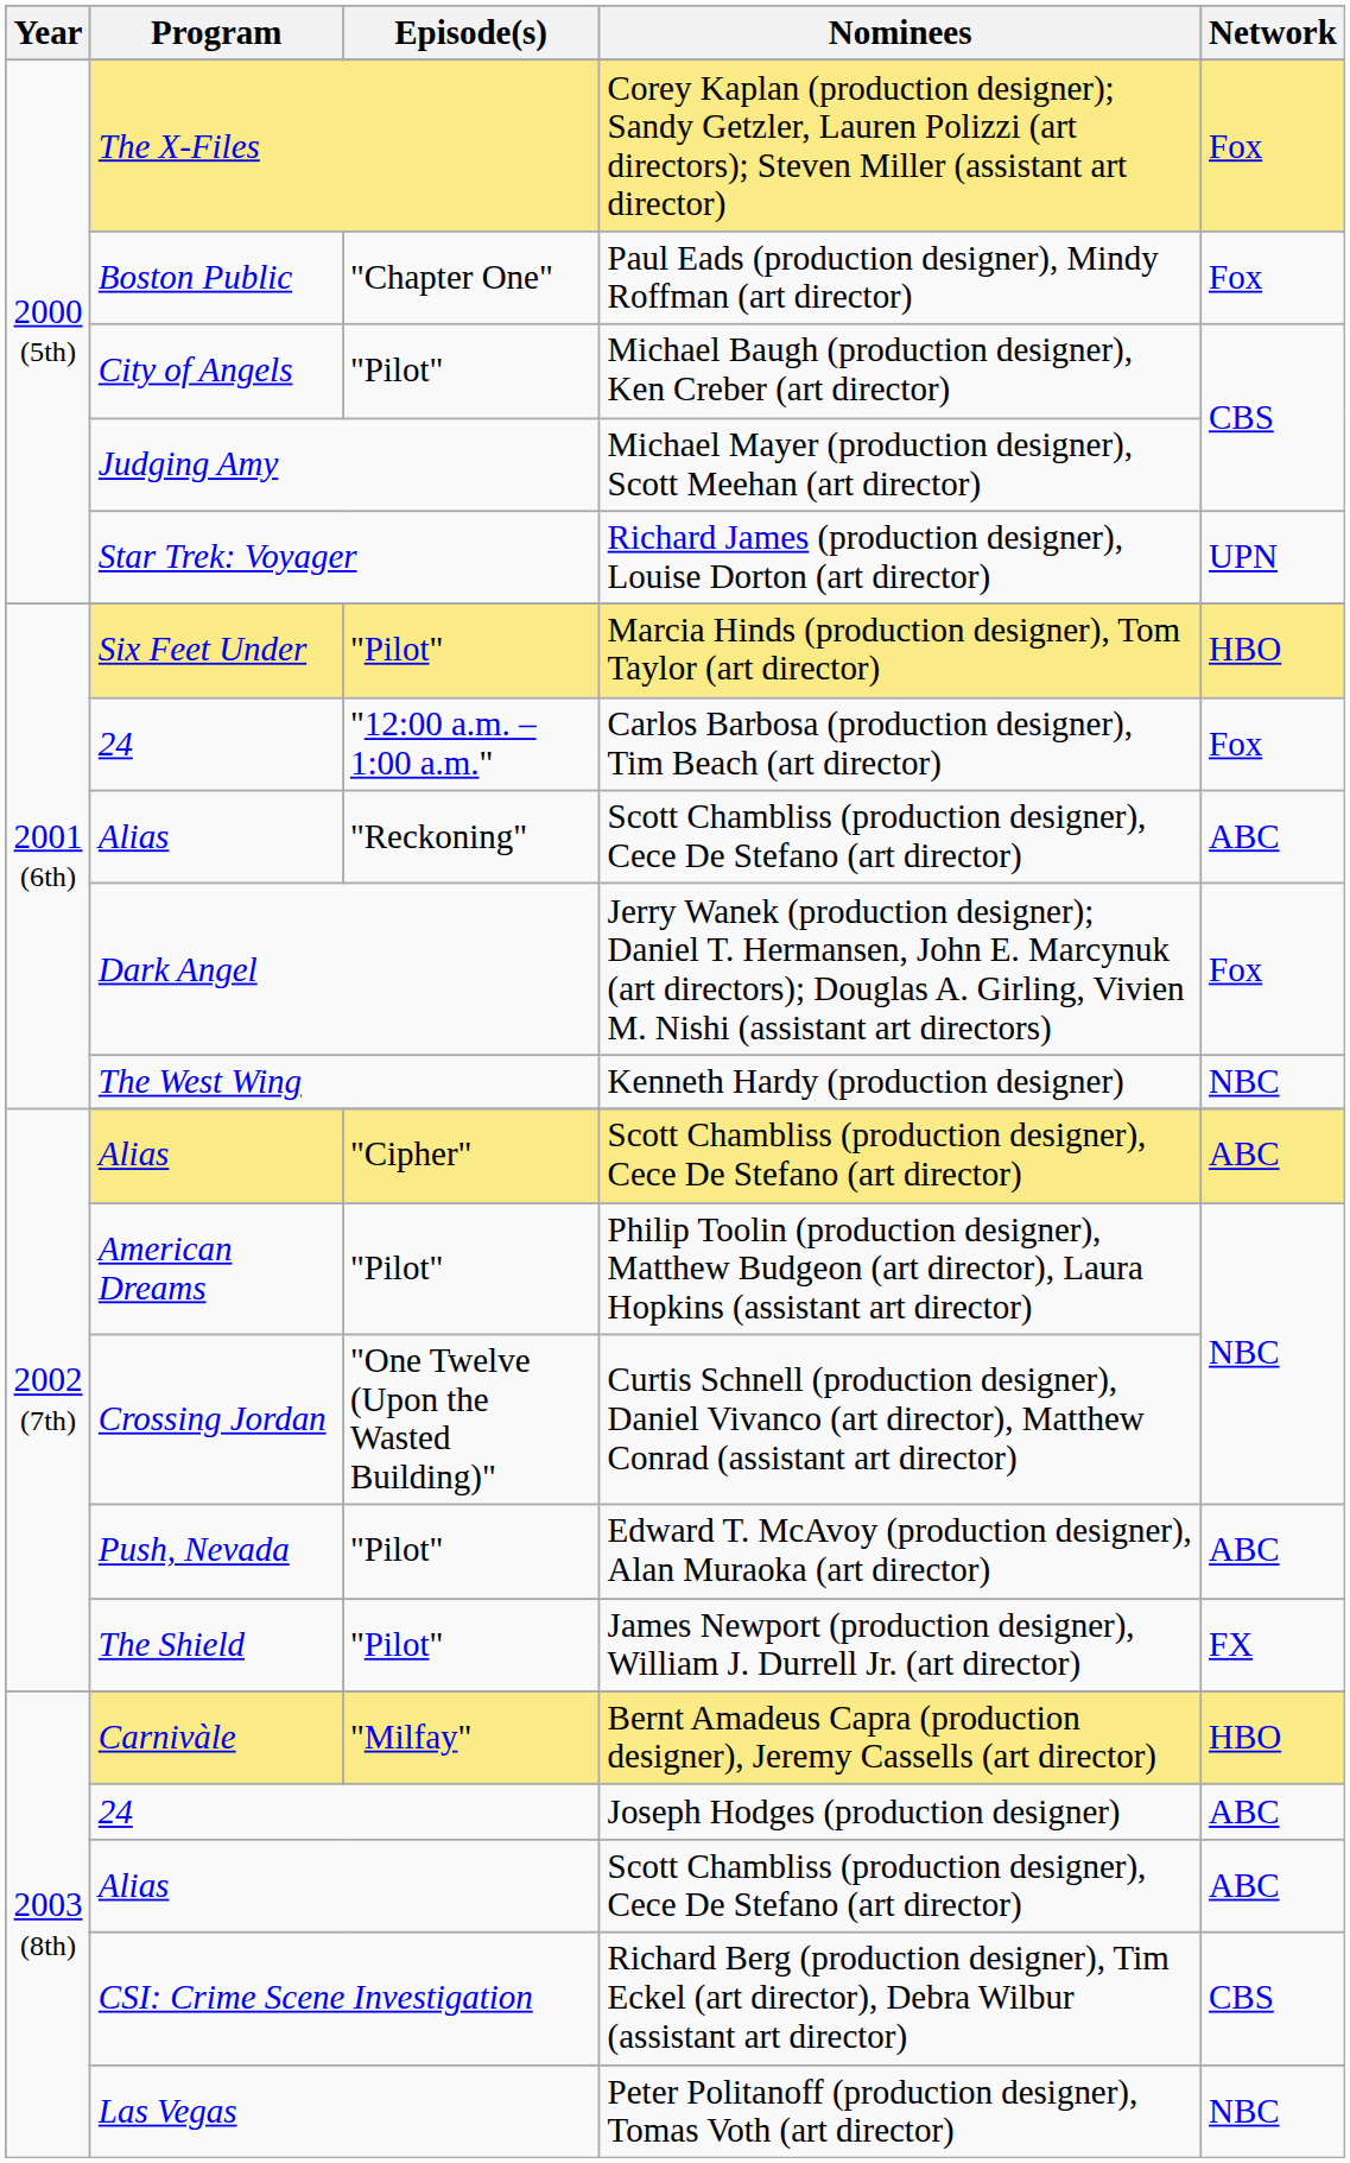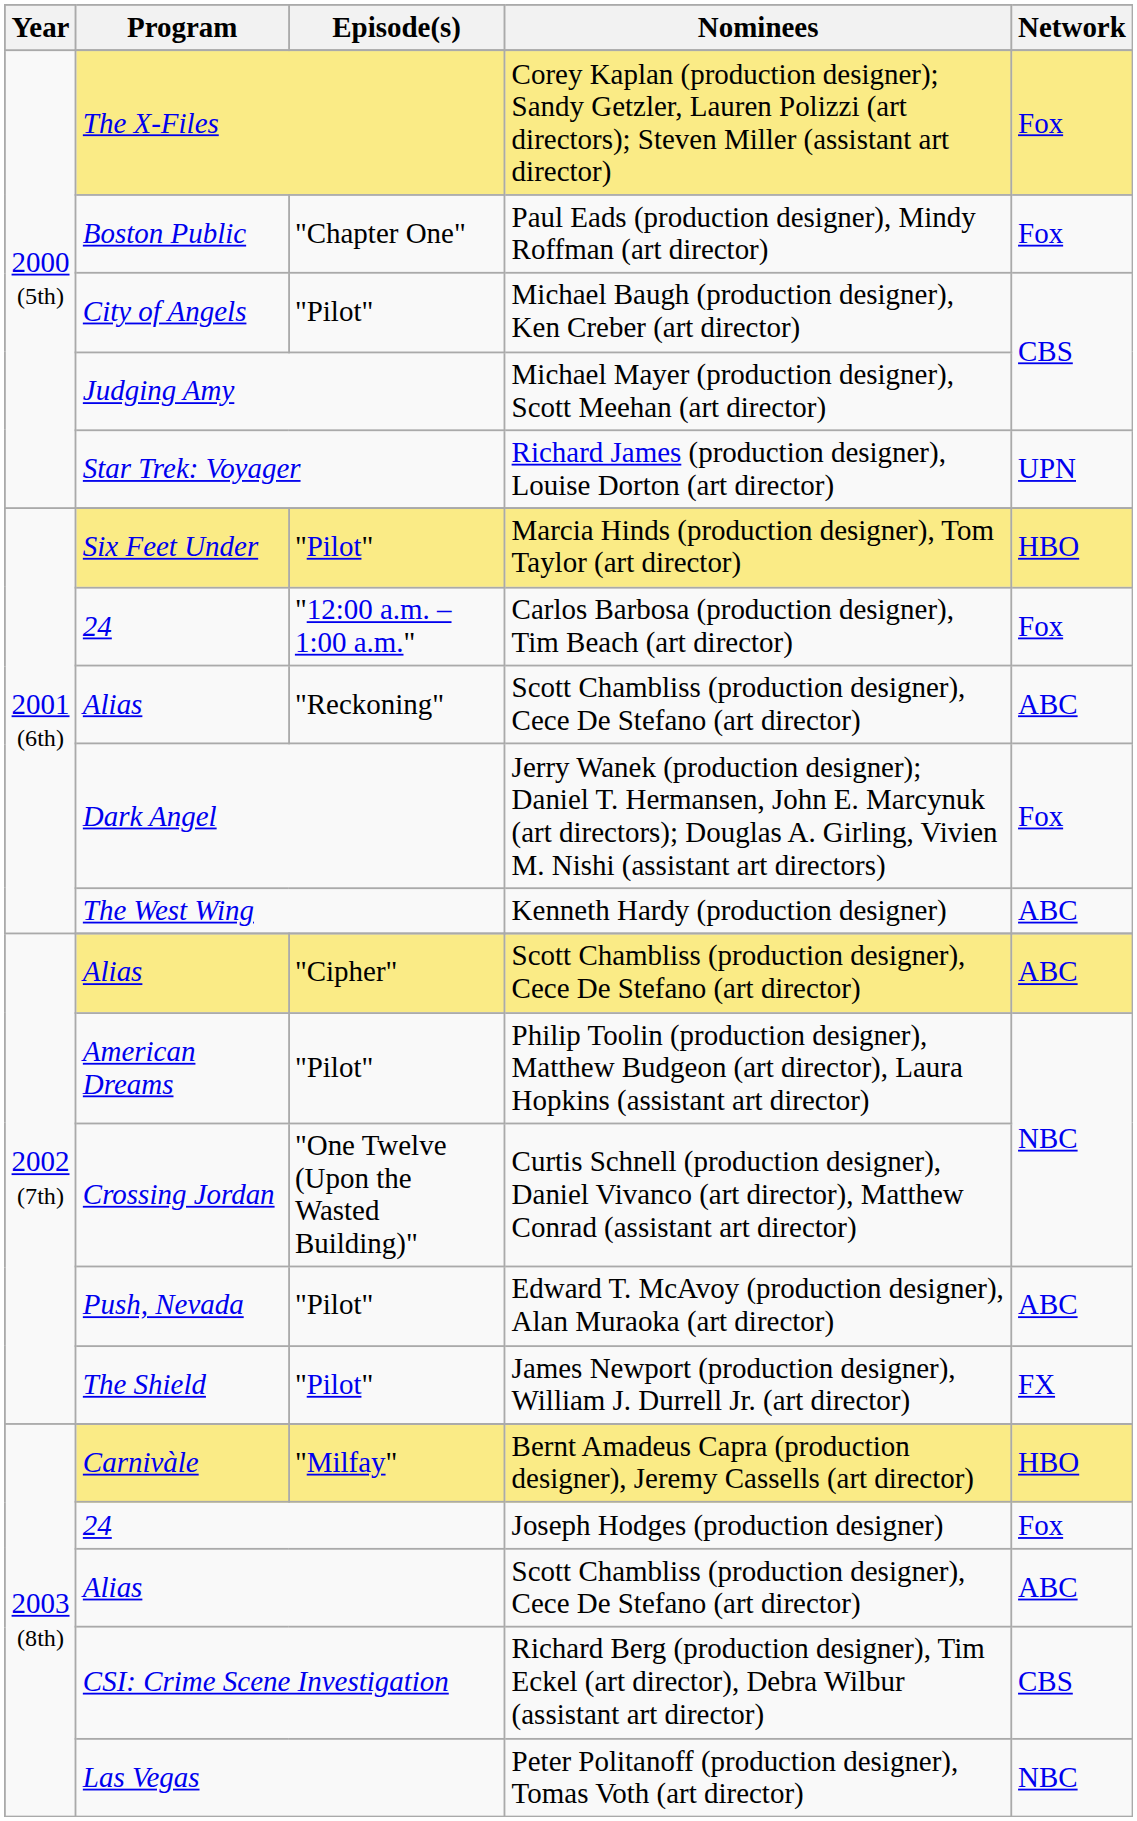 <table class="wikitable" style="width:100%">
 <tr bgcolor="#bebebe">
 <th width="5%">Year</th>
 <th width="20%">Program</th>
 <th width="20%">Episode(s)</th>
 <th width="50%">Nominees</th>
 <th width="5%">Network</th>
 </tr>
 <tr>
 <td rowspan=6 style="text-align:center"><a href='#'>2000</a><br><small>(5th)</small><br></td>
 </tr>
 <tr style="background:#FAEB86">
 <td colspan="2"><em><a href='#'>The X-Files</a></em></td>
 <td>Corey Kaplan (production designer); Sandy Getzler, Lauren Polizzi (art directors); Steven Miller (assistant art director)</td>
 <td><a href='#'>Fox</a></td>
 </tr>
 <tr>
 <td><em><a href='#'>Boston Public</a></em></td>
 <td>"Chapter One"</td>
 <td>Paul Eads (production designer), Mindy Roffman (art director)</td>
 <td><a href='#'>Fox</a></td>
 </tr>
 <tr>
 <td><em><a href='#'>City of Angels</a></em></td>
 <td>"Pilot"</td>
 <td>Michael Baugh (production designer), Ken Creber (art director)</td>
 <td rowspan="2"><a href='#'>CBS</a></td>
 </tr>
 <tr>
 <td colspan="2"><em><a href='#'>Judging Amy</a></em></td>
 <td>Michael Mayer (production designer), Scott Meehan (art director)</td>
 </tr>
 <tr>
 <td colspan="2"><em><a href='#'>Star Trek: Voyager</a></em></td>
 <td><a href='#'>Richard James</a> (production designer), Louise Dorton (art director)</td>
 <td><a href='#'>UPN</a></td>
 </tr>
 <tr>
 <td rowspan=6 style="text-align:center"><a href='#'>2001</a><br><small>(6th)</small><br></td>
 </tr>
 <tr style="background:#FAEB86">
 <td><em><a href='#'>Six Feet Under</a></em></td>
 <td>"<a href='#'>Pilot</a>"</td>
 <td>Marcia Hinds (production designer), Tom Taylor (art director)</td>
 <td><a href='#'>HBO</a></td>
 </tr>
 <tr>
 <td><em><a href='#'>24</a></em></td>
 <td>"<a href='#'>12:00 a.m. – 1:00 a.m.</a>"</td>
 <td>Carlos Barbosa (production designer), Tim Beach (art director)</td>
 <td><a href='#'>Fox</a></td>
 </tr>
 <tr>
 <td><em><a href='#'>Alias</a></em></td>
 <td>"Reckoning"</td>
 <td>Scott Chambliss (production designer), Cece De Stefano (art director)</td>
 <td><a href='#'>ABC</a></td>
 </tr>
 <tr>
 <td colspan="2"><em><a href='#'>Dark Angel</a></em></td>
 <td>Jerry Wanek (production designer); Daniel T. Hermansen, John E. Marcynuk (art directors); Douglas A. Girling, Vivien M. Nishi (assistant art directors)</td>
 <td><a href='#'>Fox</a></td>
 </tr>
 <tr>
 <td colspan="2"><em><a href='#'>The West Wing</a></em></td>
 <td>Kenneth Hardy (production designer)</td>
-<td><a href='#'>NBC</a></td>
+<td><a href='#'>ABC</a></td>
 </tr>
 <tr>
 <td rowspan=6 style="text-align:center"><a href='#'>2002</a><br><small>(7th)</small><br></td>
 </tr>
 <tr style="background:#FAEB86">
 <td><em><a href='#'>Alias</a></em></td>
 <td>"Cipher"</td>
 <td>Scott Chambliss (production designer), Cece De Stefano (art director)</td>
 <td><a href='#'>ABC</a></td>
 </tr>
 <tr>
 <td><em><a href='#'>American Dreams</a></em></td>
 <td>"Pilot"</td>
 <td>Philip Toolin (production designer), Matthew Budgeon (art director), Laura Hopkins (assistant art director)</td>
 <td rowspan="2"><a href='#'>NBC</a></td>
 </tr>
 <tr>
 <td><em><a href='#'>Crossing Jordan</a></em></td>
 <td>"One Twelve (Upon the Wasted Building)"</td>
 <td>Curtis Schnell (production designer), Daniel Vivanco (art director), Matthew Conrad (assistant art director)</td>
 </tr>
 <tr>
 <td><em><a href='#'>Push, Nevada</a></em></td>
 <td>"Pilot"</td>
 <td>Edward T. McAvoy (production designer), Alan Muraoka (art director)</td>
 <td><a href='#'>ABC</a></td>
 </tr>
 <tr>
 <td><em><a href='#'>The Shield</a></em></td>
 <td>"<a href='#'>Pilot</a>"</td>
 <td>James Newport (production designer), William J. Durrell Jr. (art director)</td>
 <td><a href='#'>FX</a></td>
 </tr>
 <tr>
 <td rowspan=6 style="text-align:center"><a href='#'>2003</a><br><small>(8th)</small><br></td>
 </tr>
 <tr style="background:#FAEB86">
 <td><em><a href='#'>Carnivàle</a></em></td>
 <td>"<a href='#'>Milfay</a>"</td>
 <td>Bernt Amadeus Capra (production designer), Jeremy Cassells (art director)</td>
 <td><a href='#'>HBO</a></td>
 </tr>
 <tr>
 <td colspan="2"><em><a href='#'>24</a></em></td>
 <td>Joseph Hodges (production designer)</td>
-<td><a href='#'>ABC</a></td>
+<td><a href='#'>Fox</a></td>
 </tr>
 <tr>
 <td colspan="2"><em><a href='#'>Alias</a></em></td>
 <td>Scott Chambliss (production designer), Cece De Stefano (art director)</td>
 <td><a href='#'>ABC</a></td>
 </tr>
 <tr>
 <td colspan="2"><em><a href='#'>CSI: Crime Scene Investigation</a></em></td>
 <td>Richard Berg (production designer), Tim Eckel (art director), Debra Wilbur (assistant art director)</td>
 <td><a href='#'>CBS</a></td>
 </tr>
 <tr>
 <td colspan="2"><em><a href='#'>Las Vegas</a></em></td>
 <td>Peter Politanoff (production designer), Tomas Voth (art director)</td>
 <td><a href='#'>NBC</a></td>
 </tr>
 <tr>
 </tr>
 </table>
